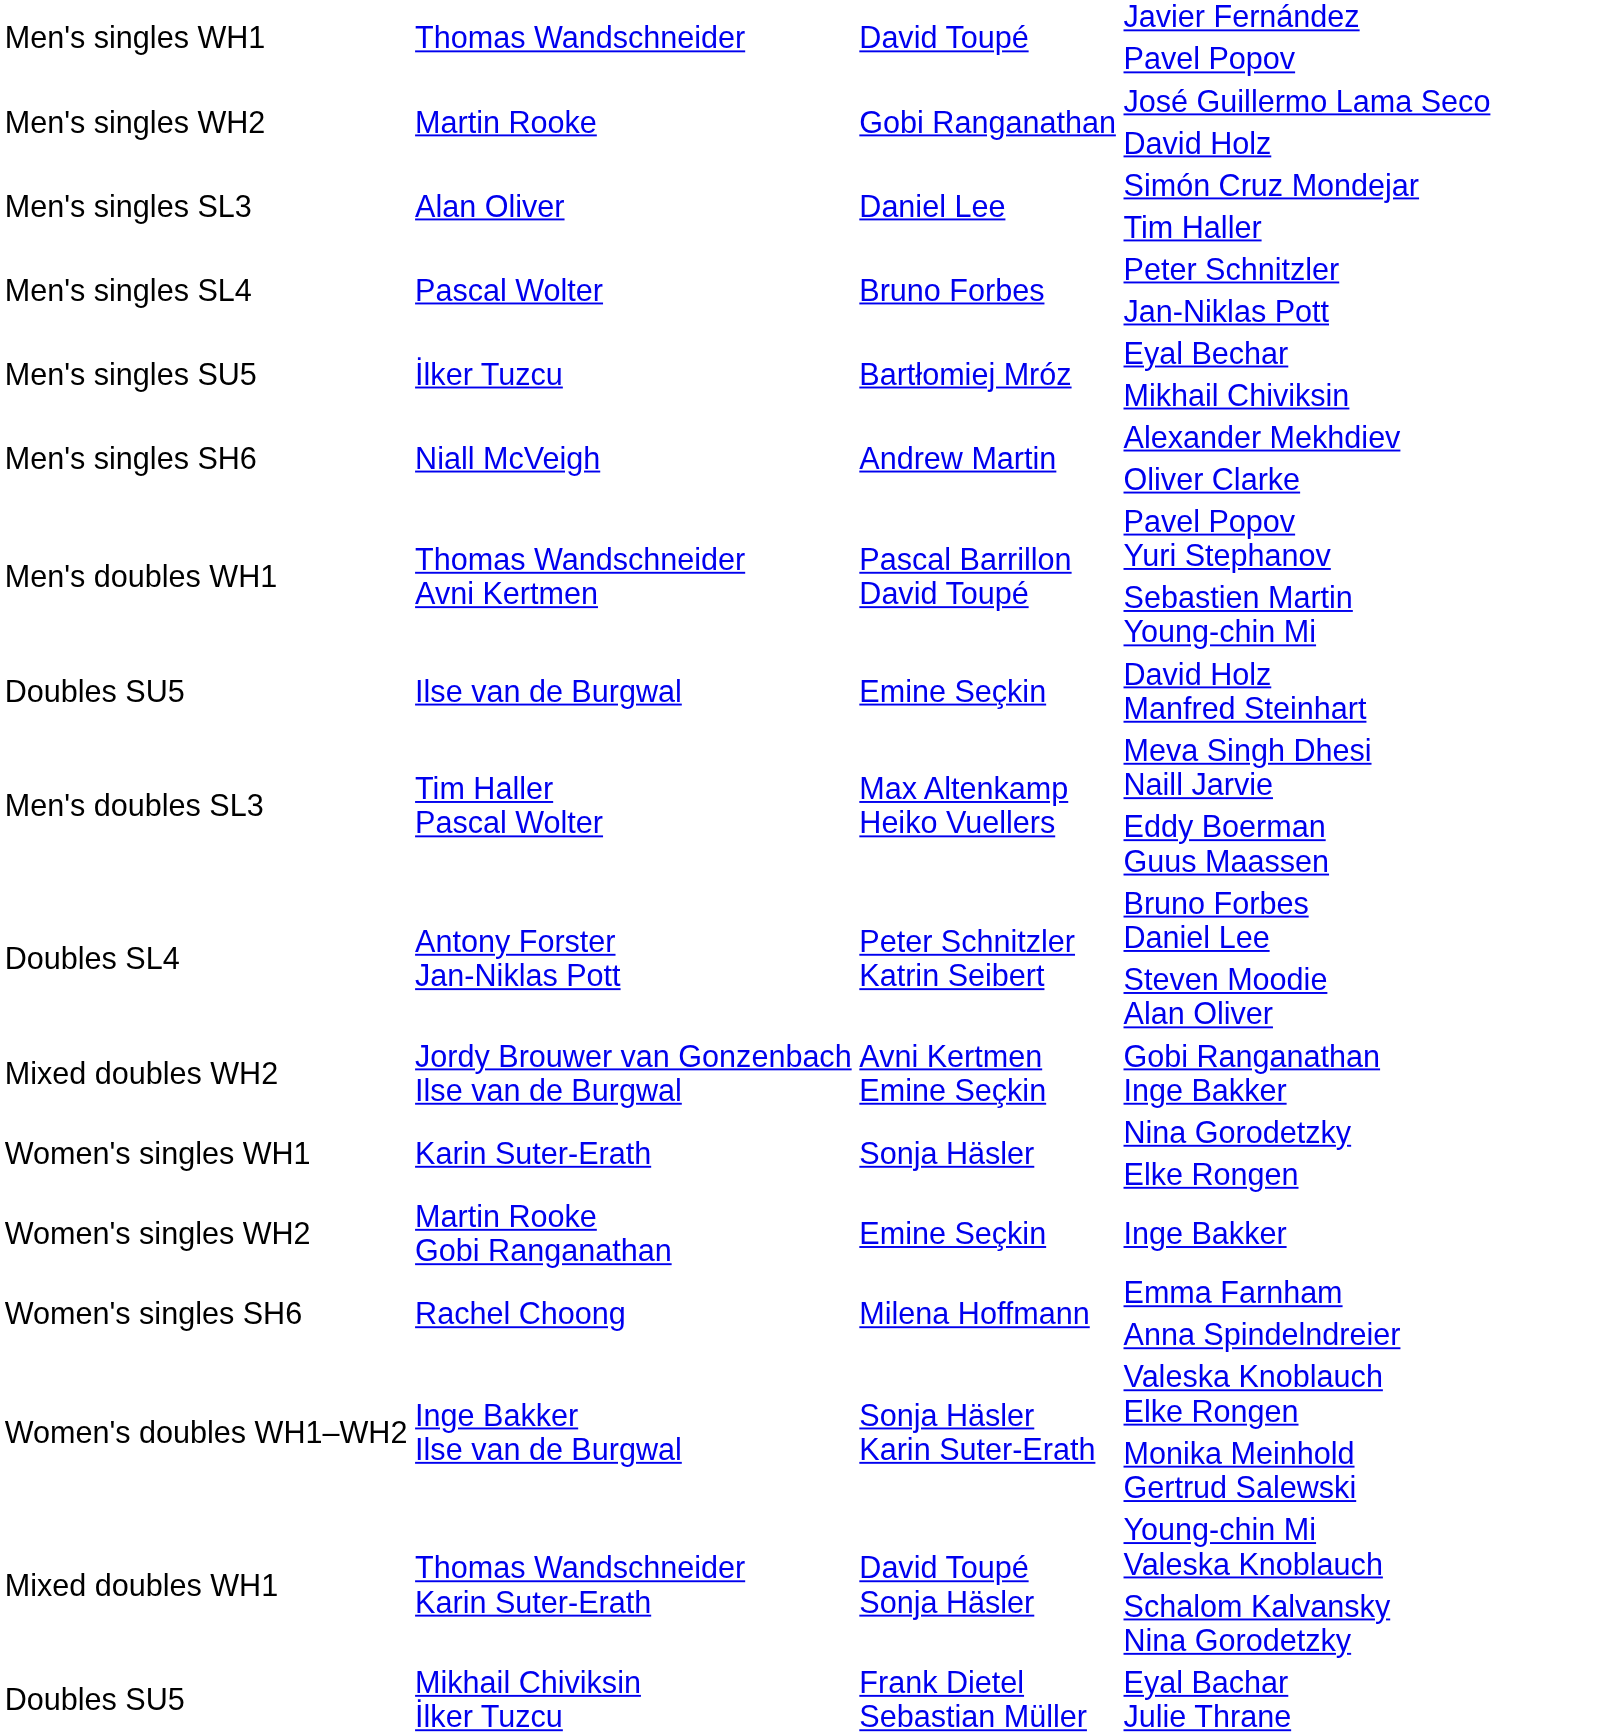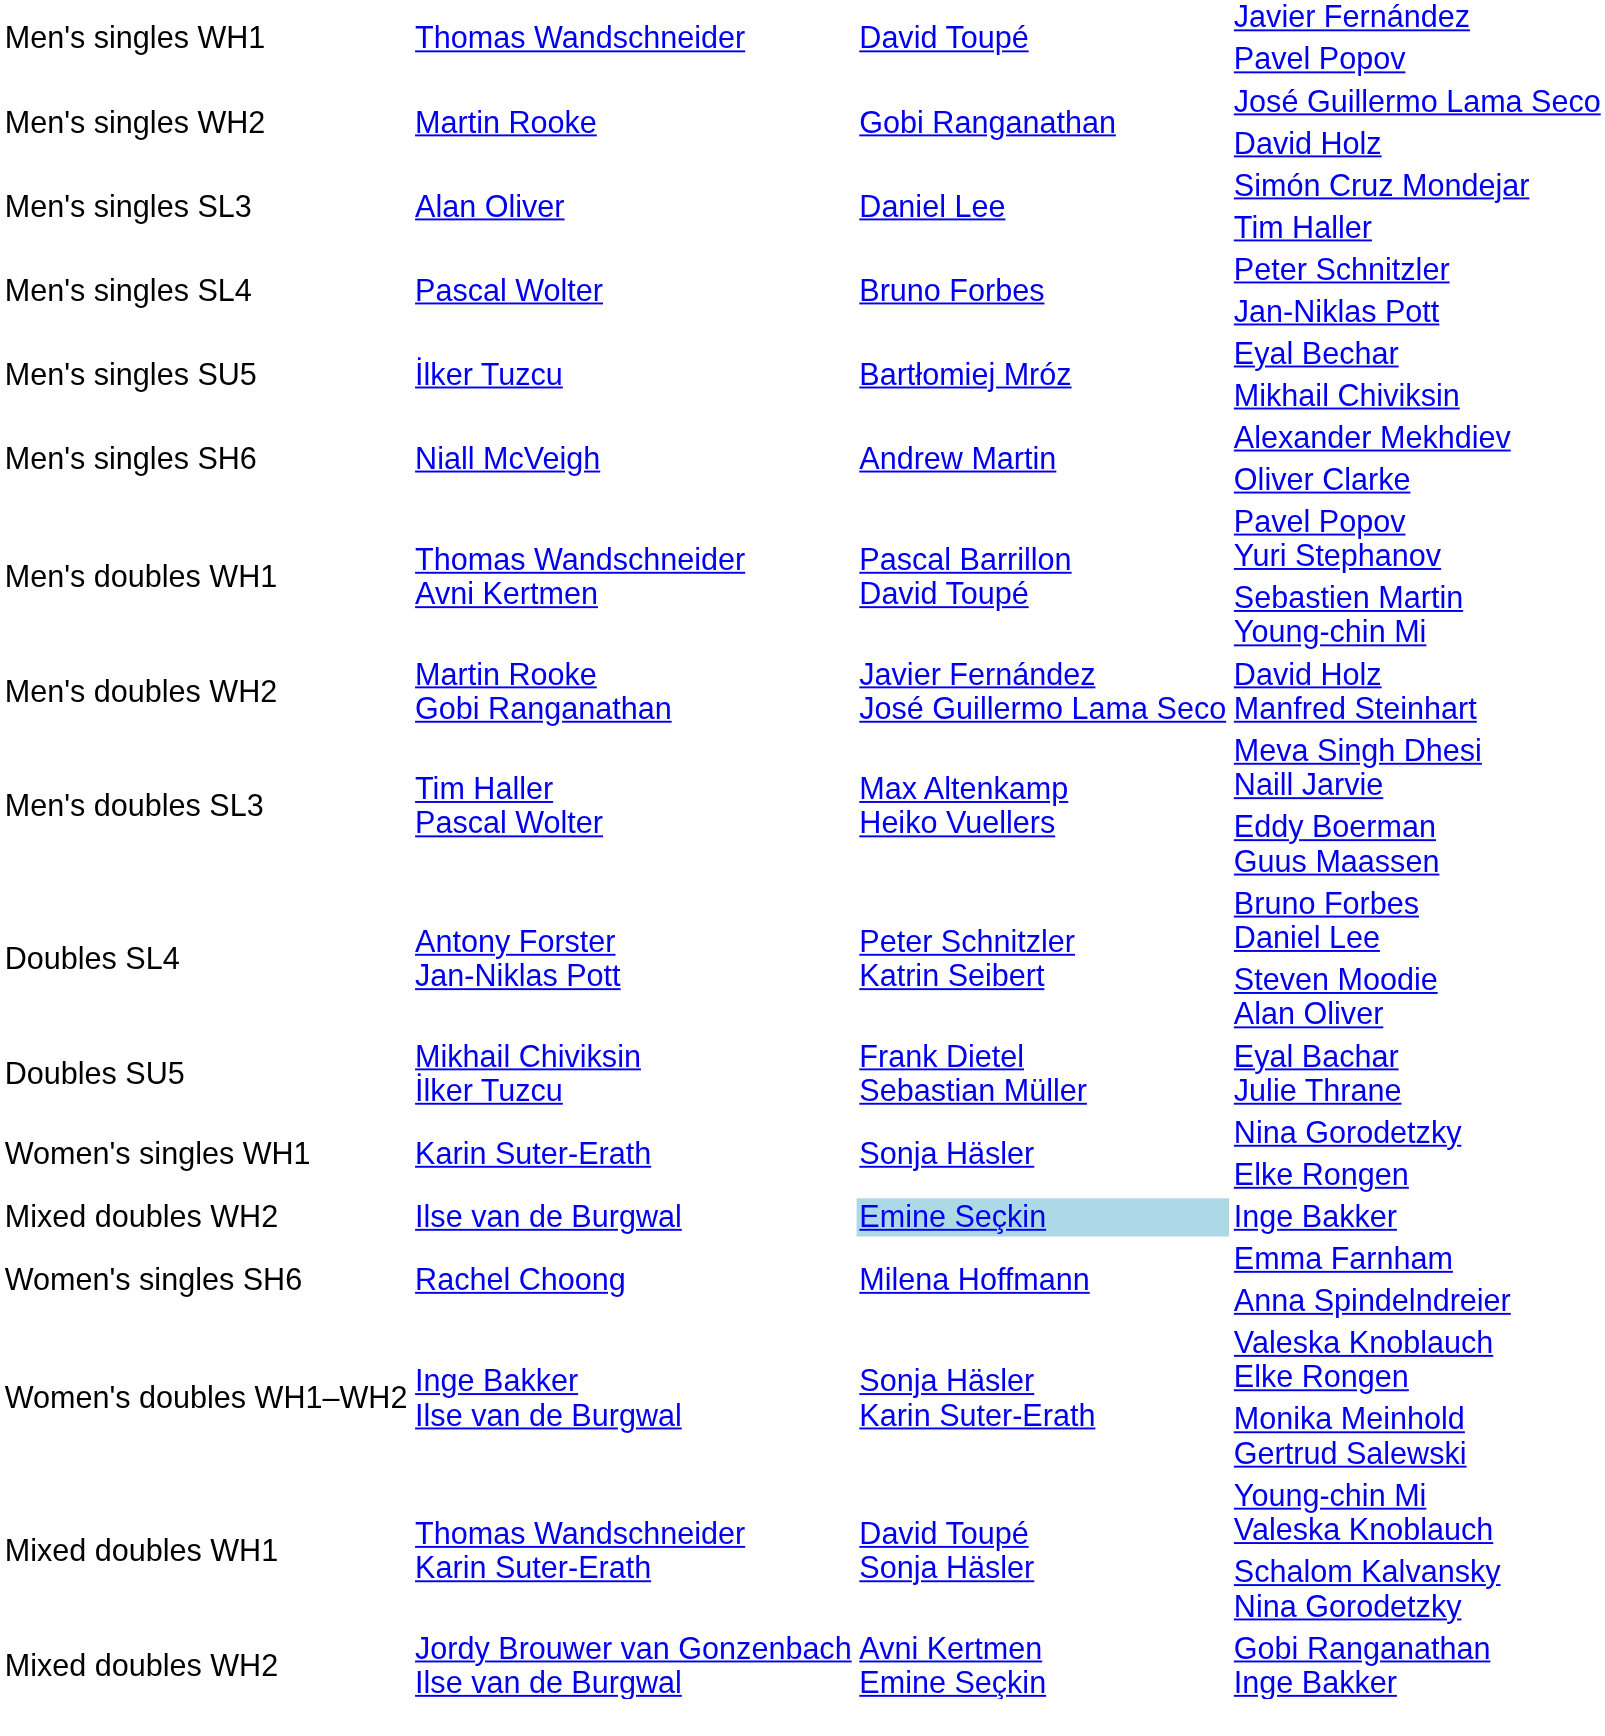 <table>
 <tr>
 <td rowspan="2">Men's singles WH1</td>
 <td rowspan="2"> <a href='#'>Thomas Wandschneider</a></td>
 <td rowspan="2"> <a href='#'>David Toupé</a></td>
 <td> <a href='#'>Javier Fernández</a></td>
 </tr>
 <tr>
 <td> <a href='#'>Pavel Popov</a></td>
 </tr>
 <tr>
 <td rowspan="2">Men's singles WH2</td>
 <td rowspan="2"> <a href='#'>Martin Rooke</a></td>
 <td rowspan="2"> <a href='#'>Gobi Ranganathan</a></td>
 <td> <a href='#'>José Guillermo Lama Seco</a></td>
 </tr>
 <tr>
 <td> <a href='#'>David Holz</a></td>
 </tr>
 <tr>
 <td rowspan="2">Men's singles SL3</td>
 <td rowspan="2"> <a href='#'>Alan Oliver</a></td>
 <td rowspan="2"> <a href='#'>Daniel Lee</a></td>
 <td> <a href='#'>Simón Cruz Mondejar</a></td>
 </tr>
 <tr>
 <td> <a href='#'>Tim Haller</a></td>
 </tr>
 <tr>
 <td rowspan="2">Men's singles SL4</td>
 <td rowspan="2"> <a href='#'>Pascal Wolter</a></td>
 <td rowspan="2"> <a href='#'>Bruno Forbes</a></td>
 <td> <a href='#'>Peter Schnitzler</a></td>
 </tr>
 <tr>
 <td> <a href='#'>Jan-Niklas Pott</a></td>
 </tr>
 <tr>
 <td rowspan="2">Men's singles SU5</td>
 <td rowspan="2"> <a href='#'>İlker Tuzcu</a></td>
 <td rowspan="2"> <a href='#'>Bartłomiej Mróz</a></td>
 <td> <a href='#'>Eyal Bechar</a></td>
 </tr>
 <tr>
 <td> <a href='#'>Mikhail Chiviksin</a></td>
 </tr>
 <tr>
 <td rowspan="2">Men's singles SH6</td>
 <td rowspan="2"> <a href='#'>Niall McVeigh</a></td>
 <td rowspan="2"> <a href='#'>Andrew Martin</a></td>
 <td> <a href='#'>Alexander Mekhdiev</a></td>
 </tr>
 <tr>
 <td> <a href='#'>Oliver Clarke</a></td>
 </tr>
 <tr>
 <td rowspan="2">Men's doubles WH1</td>
 <td rowspan="2"> <a href='#'>Thomas Wandschneider</a> <br> <a href='#'>Avni Kertmen</a></td>
 <td rowspan="2"> <a href='#'>Pascal Barrillon</a> <br> <a href='#'>David Toupé</a></td>
 <td> <a href='#'>Pavel Popov</a><br> <a href='#'>Yuri Stephanov</a></td>
 </tr>
 <tr>
 <td> <a href='#'>Sebastien Martin</a> <br> <a href='#'>Young-chin Mi</a></td>
 </tr>
 <tr>
-<td>Doubles SU5</td>
-<td> <a href='#'>Ilse van de Burgwal</a></td>
-<td> <a href='#'>Emine Seçkin</a></td>
+<td>Men's doubles WH2</td>
+<td> <a href='#'>Martin Rooke</a> <br> <a href='#'>Gobi Ranganathan</a></td>
+<td> <a href='#'>Javier Fernández</a> <br> <a href='#'>José Guillermo Lama Seco</a></td>
 <td> <a href='#'>David Holz</a> <br> <a href='#'>Manfred Steinhart</a></td>
 </tr>
 <tr>
 <td rowspan="2">Men's doubles SL3</td>
 <td rowspan="2"> <a href='#'>Tim Haller</a><br> <a href='#'>Pascal Wolter</a></td>
 <td rowspan="2"> <a href='#'>Max Altenkamp</a><br> <a href='#'>Heiko Vuellers</a></td>
 <td> <a href='#'>Meva Singh Dhesi</a><br> <a href='#'>Naill Jarvie</a></td>
 </tr>
 <tr>
 <td> <a href='#'>Eddy Boerman</a><br> <a href='#'>Guus Maassen</a></td>
 </tr>
 <tr>
 <td rowspan="2">Doubles SL4</td>
 <td rowspan="2"> <a href='#'>Antony Forster</a> <br> <a href='#'>Jan-Niklas Pott</a></td>
 <td rowspan="2"> <a href='#'>Peter Schnitzler</a> <br> <a href='#'>Katrin Seibert</a></td>
 <td> <a href='#'>Bruno Forbes</a> <br> <a href='#'>Daniel Lee</a></td>
 </tr>
 <tr>
 <td> <a href='#'>Steven Moodie</a> <br> <a href='#'>Alan Oliver</a></td>
 </tr>
 <tr>
-<td>Mixed doubles WH2</td>
-<td> <a href='#'>Jordy Brouwer van Gonzenbach</a> <br> <a href='#'>Ilse van de Burgwal</a></td>
-<td> <a href='#'>Avni Kertmen</a> <br> <a href='#'>Emine Seçkin</a></td>
-<td> <a href='#'>Gobi Ranganathan</a><br> <a href='#'>Inge Bakker</a></td>
+<td>Doubles SU5</td>
+<td> <a href='#'>Mikhail Chiviksin</a><br> <a href='#'>İlker Tuzcu</a></td>
+<td> <a href='#'>Frank Dietel</a><br> <a href='#'>Sebastian Müller</a></td>
+<td> <a href='#'>Eyal Bachar</a><br> <a href='#'>Julie Thrane</a></td>
 </tr>
 <tr>
 <td rowspan="2">Women's singles WH1</td>
 <td rowspan="2"> <a href='#'>Karin Suter-Erath</a></td>
 <td rowspan="2"> <a href='#'>Sonja Häsler</a></td>
 <td> <a href='#'>Nina Gorodetzky</a></td>
 </tr>
 <tr>
 <td> <a href='#'>Elke Rongen</a></td>
 </tr>
 <tr>
-<td>Women's singles WH2</td>
-<td> <a href='#'>Martin Rooke</a> <br> <a href='#'>Gobi Ranganathan</a></td>
-<td> <a href='#'>Emine Seçkin</a></td>
+<td>Mixed doubles WH2</td>
+<td> <a href='#'>Ilse van de Burgwal</a></td>
+<td style="background: lightblue;"> <a href='#'>Emine Seçkin</a></td>
 <td> <a href='#'>Inge Bakker</a></td>
 </tr>
 <tr>
 <td rowspan="2">Women's singles SH6</td>
 <td rowspan="2"> <a href='#'>Rachel Choong</a></td>
 <td rowspan="2"> <a href='#'>Milena Hoffmann</a></td>
 <td> <a href='#'>Emma Farnham</a></td>
 </tr>
 <tr>
 <td> <a href='#'>Anna Spindelndreier</a></td>
 </tr>
 <tr>
 <td rowspan="2">Women's doubles WH1–WH2</td>
 <td rowspan="2"> <a href='#'>Inge Bakker</a> <br> <a href='#'>Ilse van de Burgwal</a></td>
 <td rowspan="2"> <a href='#'>Sonja Häsler</a> <br> <a href='#'>Karin Suter-Erath</a></td>
 <td> <a href='#'>Valeska Knoblauch</a> <br> <a href='#'>Elke Rongen</a></td>
 </tr>
 <tr>
 <td> <a href='#'>Monika Meinhold</a> <br> <a href='#'>Gertrud Salewski</a></td>
 </tr>
 <tr>
 <td rowspan="2">Mixed doubles WH1</td>
 <td rowspan="2"> <a href='#'>Thomas Wandschneider</a> <br> <a href='#'>Karin Suter-Erath</a></td>
 <td rowspan="2"> <a href='#'>David Toupé</a> <br> <a href='#'>Sonja Häsler</a></td>
 <td> <a href='#'>Young-chin Mi</a><br> <a href='#'>Valeska Knoblauch</a></td>
 </tr>
 <tr>
 <td> <a href='#'>Schalom Kalvansky</a><br> <a href='#'>Nina Gorodetzky</a></td>
 </tr>
 <tr>
-<td>Doubles SU5</td>
-<td> <a href='#'>Mikhail Chiviksin</a><br> <a href='#'>İlker Tuzcu</a></td>
-<td> <a href='#'>Frank Dietel</a><br> <a href='#'>Sebastian Müller</a></td>
-<td> <a href='#'>Eyal Bachar</a><br> <a href='#'>Julie Thrane</a></td>
+<td>Mixed doubles WH2</td>
+<td> <a href='#'>Jordy Brouwer van Gonzenbach</a> <br> <a href='#'>Ilse van de Burgwal</a></td>
+<td> <a href='#'>Avni Kertmen</a> <br> <a href='#'>Emine Seçkin</a></td>
+<td> <a href='#'>Gobi Ranganathan</a><br> <a href='#'>Inge Bakker</a></td>
 </tr>
 </table>
